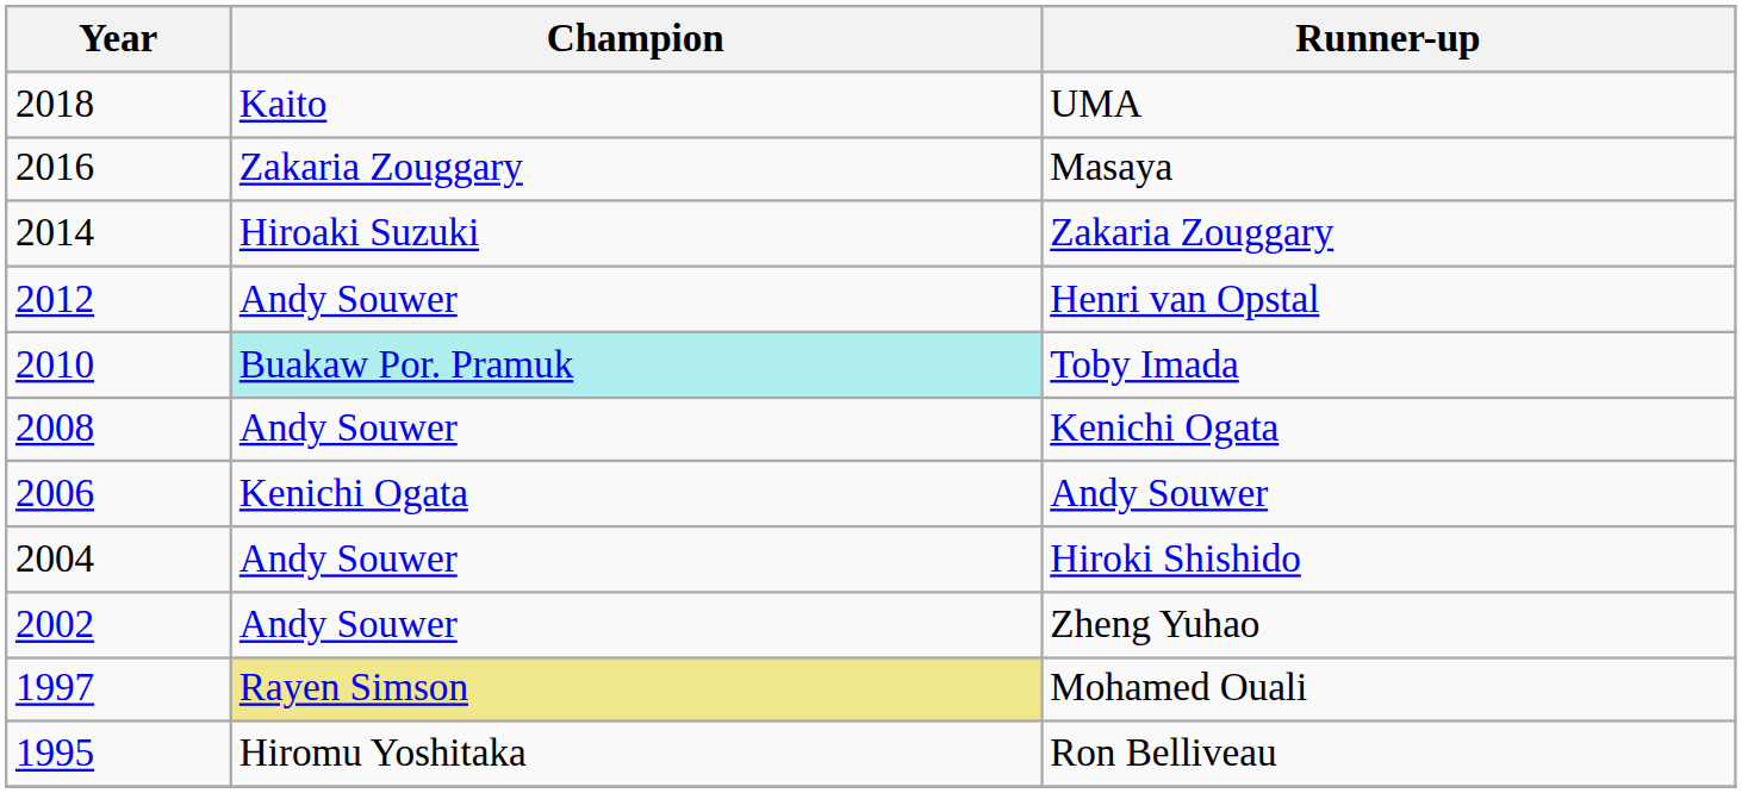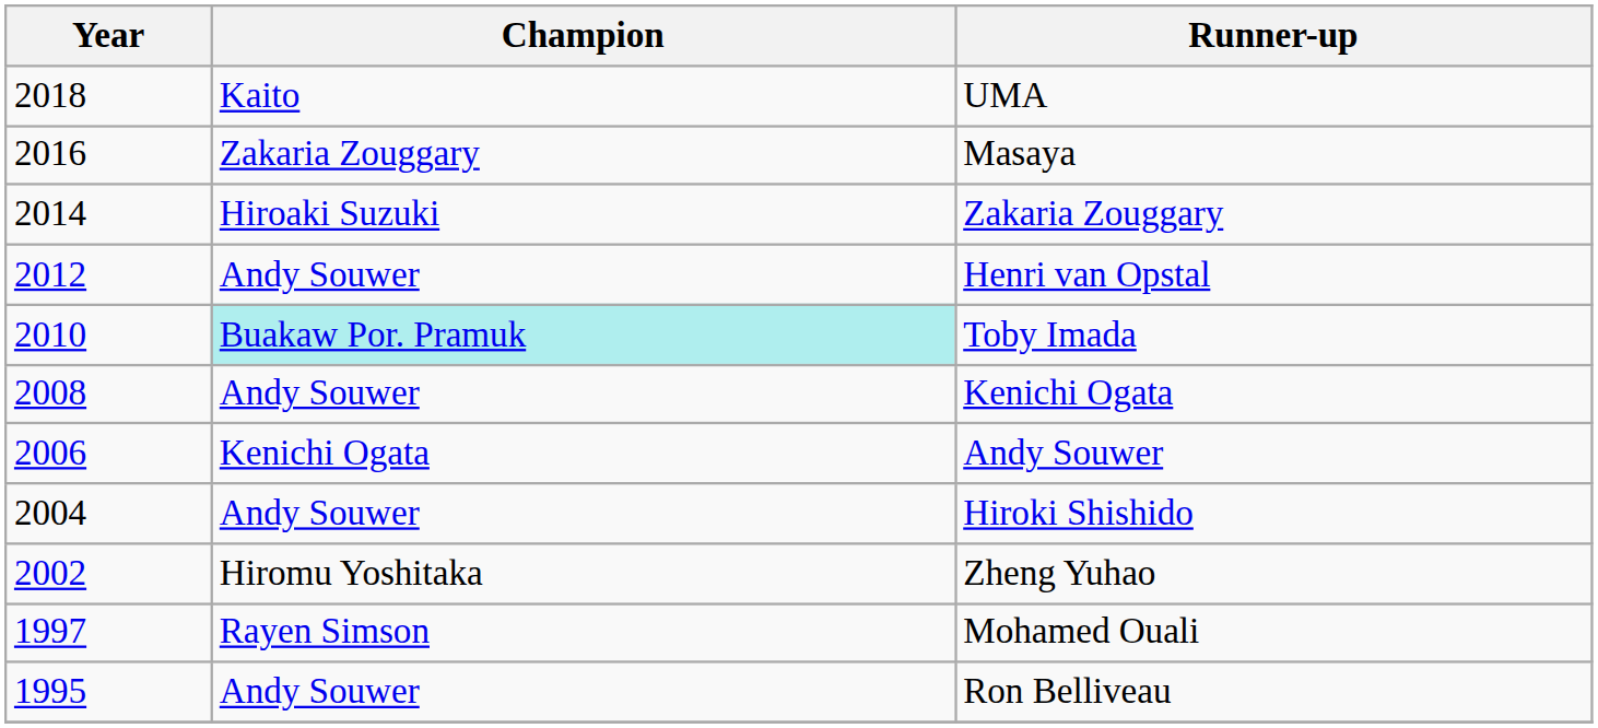 <table class="wikitable" width="50%" align=center style="font-size:90%;">
 <tr>
 <th>Year</th>
 <th>Champion</th>
 <th>Runner-up</th>
 </tr>
 <tr>
 <td>2018</td>
 <td> <a href='#'>Kaito</a></td>
 <td> UMA</td>
 </tr>
 <tr>
 <td>2016</td>
 <td> <a href='#'>Zakaria Zouggary</a></td>
 <td> Masaya</td>
 </tr>
 <tr>
 <td>2014</td>
 <td> <a href='#'>Hiroaki Suzuki</a></td>
 <td> <a href='#'>Zakaria Zouggary</a></td>
 </tr>
 <tr>
 <td><a href='#'>2012</a></td>
 <td> <a href='#'>Andy Souwer</a></td>
 <td> <a href='#'>Henri van Opstal</a></td>
 </tr>
 <tr>
 <td><a href='#'>2010</a></td>
 <td style="background: paleturquoise;"> <a href='#'>Buakaw Por. Pramuk</a></td>
 <td> <a href='#'>Toby Imada</a></td>
 </tr>
 <tr>
 <td><a href='#'>2008</a></td>
 <td> <a href='#'>Andy Souwer</a></td>
 <td> <a href='#'>Kenichi Ogata</a></td>
 </tr>
 <tr>
 <td><a href='#'>2006</a></td>
 <td> <a href='#'>Kenichi Ogata</a></td>
 <td> <a href='#'>Andy Souwer</a></td>
 </tr>
 <tr>
 <td>2004</td>
 <td> <a href='#'>Andy Souwer</a></td>
 <td> <a href='#'>Hiroki Shishido</a></td>
 </tr>
 <tr>
 <td><a href='#'>2002</a></td>
-<td> <a href='#'>Andy Souwer</a></td>
+<td> Hiromu Yoshitaka</td>
 <td> Zheng Yuhao</td>
 </tr>
 <tr>
 <td><a href='#'>1997</a></td>
-<td style="background: khaki;"> <a href='#'>Rayen Simson</a></td>
+<td> <a href='#'>Rayen Simson</a></td>
 <td> Mohamed Ouali</td>
 </tr>
 <tr>
 <td><a href='#'>1995</a></td>
-<td> Hiromu Yoshitaka</td>
+<td> <a href='#'>Andy Souwer</a></td>
 <td> Ron Belliveau</td>
 </tr>
 <tr>
 </tr>
 </table>
